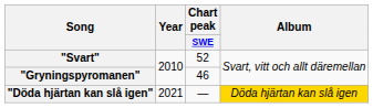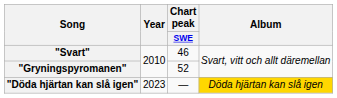 <table class="wikitable plainrowheaders" style="text-align:center">
 <tr>
 <th scope="col" rowspan="2">Song</th>
 <th scope="col" rowspan="2">Year</th>
 <th scope="col" colspan="1">Chart<br>peak</th>
 <th scope="col" rowspan="2">Album</th>
 </tr>
 <tr>
 <th scope="col" style="width:3em;font-size:85%;"><a href='#'>SWE</a><br></th>
 </tr>
 <tr>
 <th scope="row">"Svart"</th>
 <td rowspan="2">2010</td>
-<td>52</td>
+<td>46</td>
 <td rowspan="2"><em>Svart, vitt och allt däremellan</em></td>
 </tr>
 <tr>
 <th scope="row">"Gryningspyromanen"</th>
-<td>46</td>
+<td>52</td>
 </tr>
 <tr>
 <th scope="row">"Döda hjärtan kan slå igen"</th>
-<td>2021</td>
+<td>2023</td>
 <td>—</td>
 <td style="background: gold;"><em>Döda hjärtan kan slå igen</em></td>
 </tr>
 </table>
